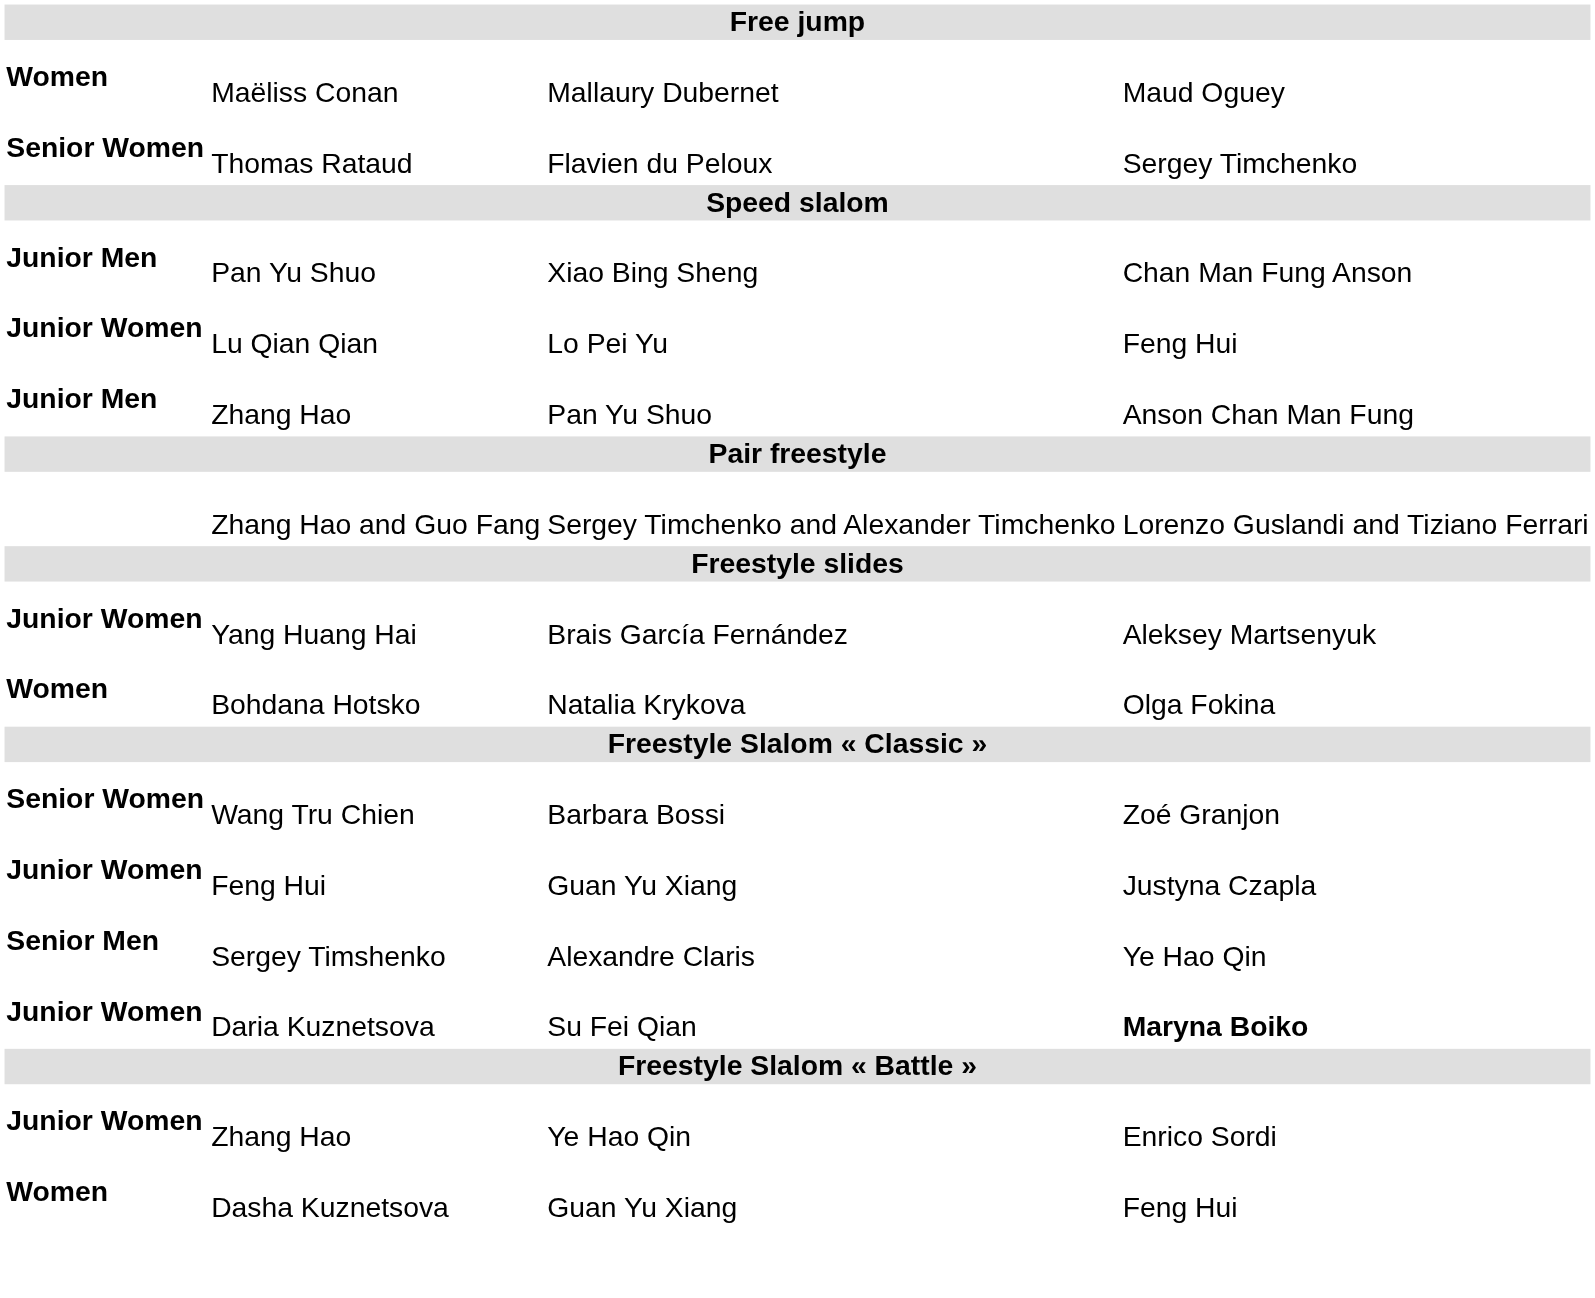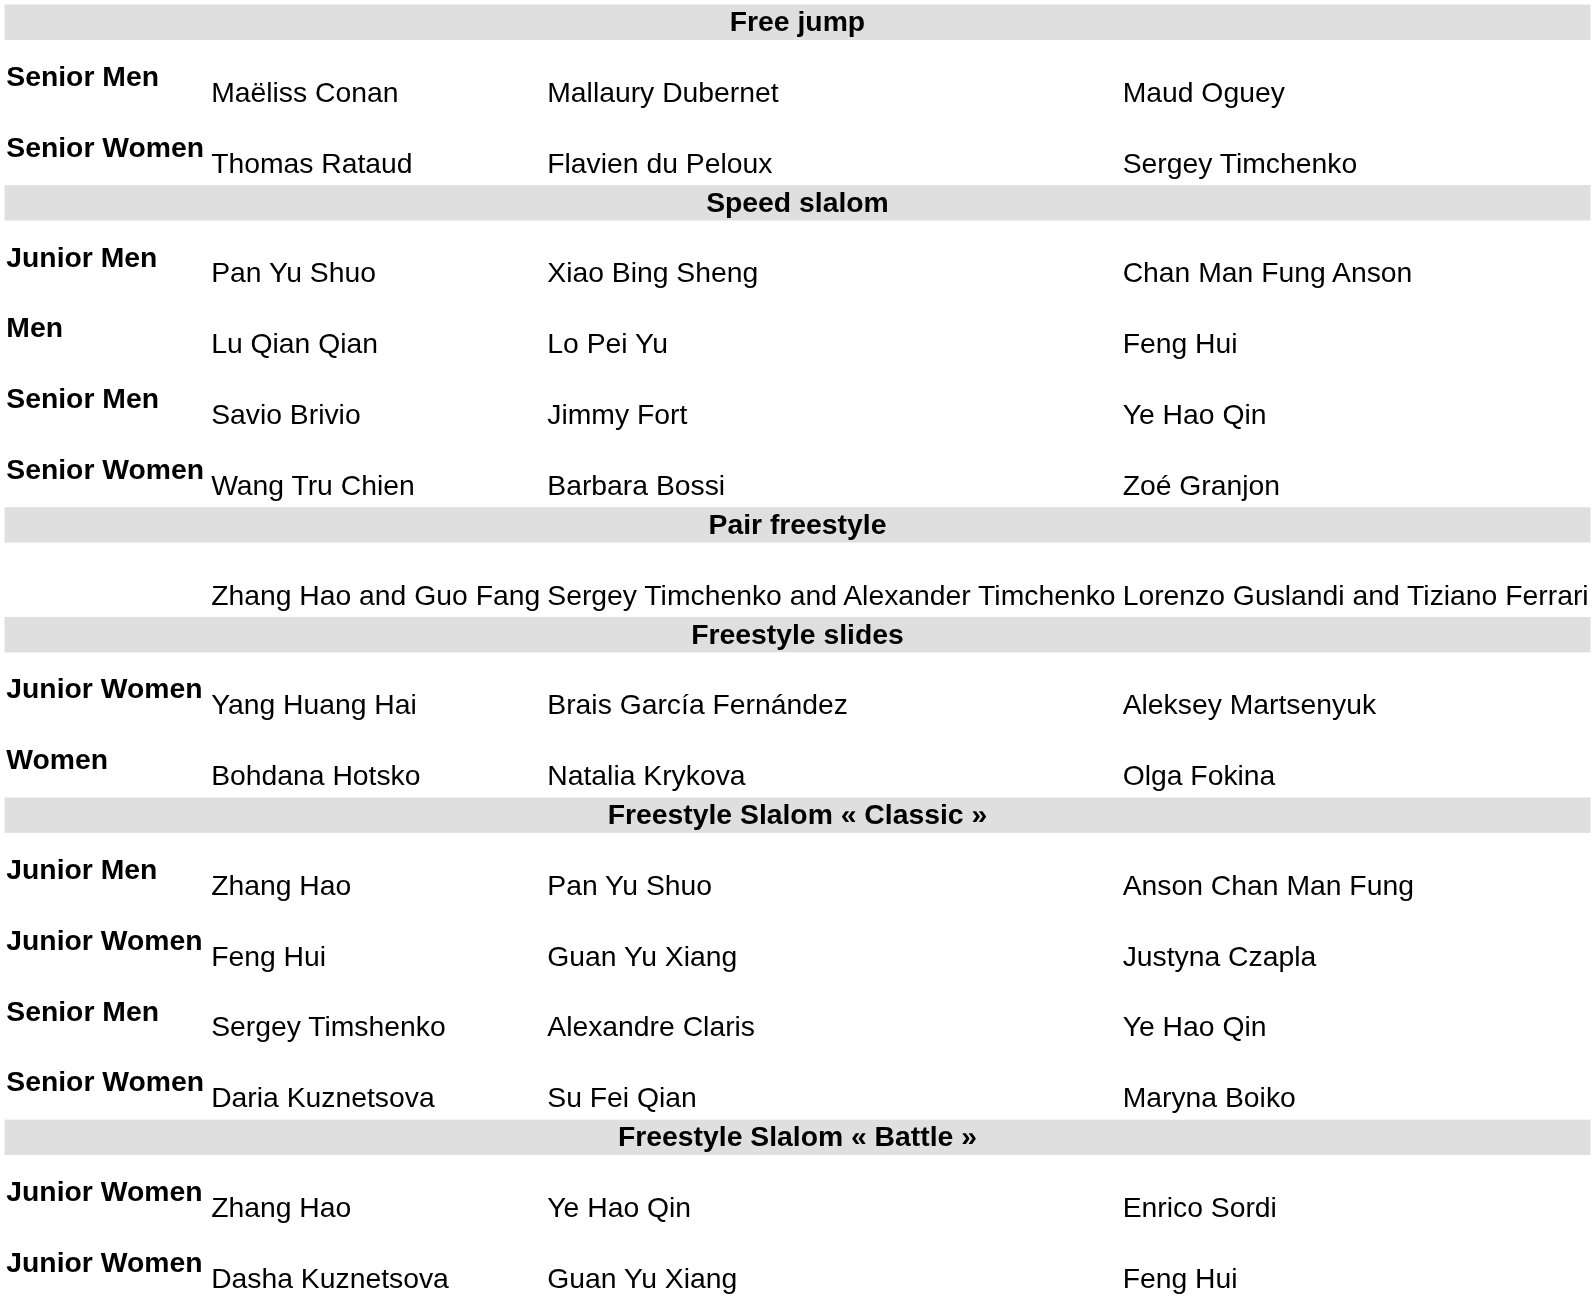 <table>
 <tr bgcolor="DFDFDF">
 <td colspan="4" align="center"><strong>Free jump</strong></td>
 </tr>
 <tr>
-<th scope=row style="text-align:left">Women</th>
+<th scope=row style="text-align:left">Senior Men</th>
 <td><br>Maëliss Conan</td>
 <td><br>Mallaury Dubernet</td>
 <td><br>Maud Oguey</td>
 </tr>
 <tr>
 <th scope=row style="text-align:left">Senior Women</th>
 <td><br>Thomas Rataud</td>
 <td><br>Flavien du Peloux</td>
 <td><br>Sergey Timchenko</td>
 </tr>
 <tr bgcolor="DFDFDF">
 <td colspan="4" align="center"><strong>Speed slalom</strong></td>
 </tr>
 <tr>
 <th scope=row style="text-align:left">Junior Men</th>
 <td><br>Pan Yu Shuo</td>
 <td><br>Xiao Bing Sheng</td>
 <td><br>Chan Man Fung Anson</td>
 </tr>
 <tr>
-<th scope=row style="text-align:left">Junior Women</th>
+<th scope=row style="text-align:left">Men</th>
 <td><br>Lu Qian Qian</td>
 <td><br>Lo Pei Yu</td>
 <td><br>Feng Hui</td>
 </tr>
 <tr>
-<th scope=row style="text-align:left">Junior Men</th>
-<td><br>Zhang Hao</td>
-<td><br>Pan Yu Shuo</td>
-<td><br>Anson Chan Man Fung</td>
+<th scope=row style="text-align:left">Senior Men</th>
+<td><br>Savio Brivio</td>
+<td><br>Jimmy Fort</td>
+<td><br>Ye Hao Qin</td>
+</tr>
+<tr>
+<th scope=row style="text-align:left">Senior Women</th>
+<td><br>Wang Tru Chien</td>
+<td><br>Barbara Bossi</td>
+<td><br>Zoé Granjon</td>
 </tr>
 <tr bgcolor="DFDFDF">
 <td colspan="4" align="center"><strong>Pair freestyle</strong></td>
 </tr>
 <tr>
 <th scope=row style="text-align:left"></th>
 <td><br>Zhang Hao and Guo Fang</td>
 <td><br>Sergey Timchenko and Alexander Timchenko</td>
 <td><br>Lorenzo Guslandi and Tiziano Ferrari</td>
 </tr>
 <tr bgcolor="DFDFDF">
 <td colspan="4" align="center"><strong>Freestyle slides</strong></td>
 </tr>
 <tr>
 <th scope=row style="text-align:left">Junior Women</th>
 <td><br>Yang Huang Hai</td>
 <td><br>Brais García Fernández</td>
 <td><br>Aleksey Martsenyuk</td>
 </tr>
 <tr>
 <th scope=row style="text-align:left">Women</th>
 <td><br>Bohdana Hotsko</td>
 <td><br>Natalia Krykova</td>
 <td><br>Olga Fokina</td>
 </tr>
 <tr bgcolor="DFDFDF">
 <td colspan="4" align="center"><strong>Freestyle Slalom « Classic »</strong></td>
 </tr>
 <tr>
-<th scope=row style="text-align:left">Senior Women</th>
-<td><br>Wang Tru Chien</td>
-<td><br>Barbara Bossi</td>
-<td><br>Zoé Granjon</td>
+<th scope=row style="text-align:left">Junior Men</th>
+<td><br>Zhang Hao</td>
+<td><br>Pan Yu Shuo</td>
+<td><br>Anson Chan Man Fung</td>
 </tr>
 <tr>
 <th scope=row style="text-align:left">Junior Women</th>
 <td><br>Feng Hui</td>
 <td><br>Guan Yu Xiang</td>
 <td><br>Justyna Czapla</td>
 </tr>
 <tr>
 <th scope=row style="text-align:left">Senior Men</th>
 <td><br>Sergey Timshenko</td>
 <td><br>Alexandre Claris</td>
 <td><br>Ye Hao Qin</td>
 </tr>
 <tr>
-<th scope=row style="text-align:left">Junior Women</th>
+<th scope=row style="text-align:left">Senior Women</th>
 <td><br>Daria Kuznetsova</td>
 <td><br>Su Fei Qian</td>
-<td><strong><br>Maryna Boiko</strong></td>
+<td><br>Maryna Boiko</td>
 </tr>
 <tr bgcolor="DFDFDF">
 <td colspan="4" align="center"><strong>Freestyle Slalom « Battle »</strong></td>
 </tr>
 <tr>
 <th scope=row style="text-align:left">Junior Women</th>
 <td><br>Zhang Hao</td>
 <td><br>Ye Hao Qin</td>
 <td><br>Enrico Sordi</td>
 </tr>
 <tr>
-<th scope=row style="text-align:left">Women</th>
+<th scope=row style="text-align:left">Junior Women</th>
 <td><br>Dasha Kuznetsova</td>
 <td><br>Guan Yu Xiang</td>
 <td><br>Feng Hui</td>
 </tr>
 </table>
